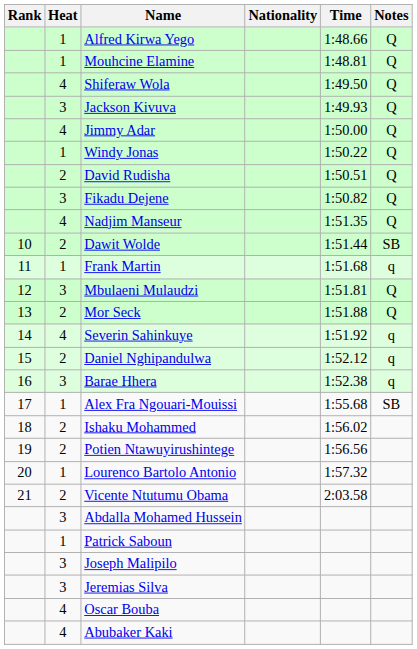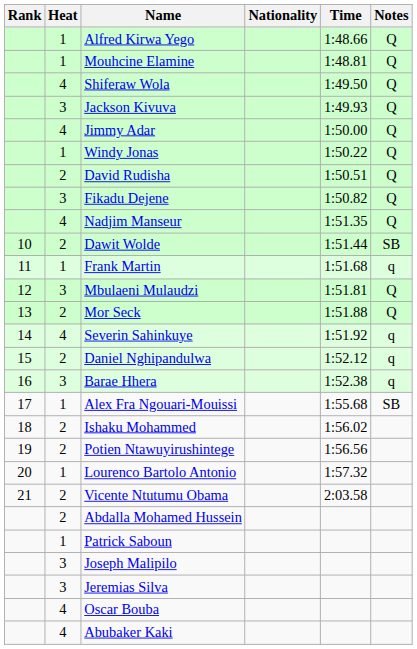 <table class="wikitable sortable" style="text-align:center">
 <tr>
 <th>Rank</th>
 <th>Heat</th>
 <th>Name</th>
 <th>Nationality</th>
 <th>Time</th>
 <th>Notes</th>
 </tr>
 <tr bgcolor=ccffcc>
 <td></td>
 <td>1</td>
 <td align=left><a href='#'>Alfred Kirwa Yego</a></td>
 <td align=left></td>
 <td>1:48.66</td>
 <td>Q</td>
 </tr>
 <tr bgcolor=ccffcc>
 <td></td>
 <td>1</td>
 <td align=left><a href='#'>Mouhcine Elamine</a></td>
 <td align=left></td>
 <td>1:48.81</td>
 <td>Q</td>
 </tr>
 <tr bgcolor=ccffcc>
 <td></td>
 <td>4</td>
 <td align=left><a href='#'>Shiferaw Wola</a></td>
 <td align=left></td>
 <td>1:49.50</td>
 <td>Q</td>
 </tr>
 <tr bgcolor=ccffcc>
 <td></td>
 <td>3</td>
 <td align=left><a href='#'>Jackson Kivuva</a></td>
 <td align=left></td>
 <td>1:49.93</td>
 <td>Q</td>
 </tr>
 <tr bgcolor=ccffcc>
 <td></td>
 <td>4</td>
 <td align=left><a href='#'>Jimmy Adar</a></td>
 <td align=left></td>
 <td>1:50.00</td>
 <td>Q</td>
 </tr>
 <tr bgcolor=ccffcc>
 <td></td>
 <td>1</td>
 <td align=left><a href='#'>Windy Jonas</a></td>
 <td align=left></td>
 <td>1:50.22</td>
 <td>Q</td>
 </tr>
 <tr bgcolor=ccffcc>
 <td></td>
 <td>2</td>
 <td align=left><a href='#'>David Rudisha</a></td>
 <td align=left></td>
 <td>1:50.51</td>
 <td>Q</td>
 </tr>
 <tr bgcolor=ccffcc>
 <td></td>
 <td>3</td>
 <td align=left><a href='#'>Fikadu Dejene</a></td>
 <td align=left></td>
 <td>1:50.82</td>
 <td>Q</td>
 </tr>
 <tr bgcolor=ccffcc>
 <td></td>
 <td>4</td>
 <td align=left><a href='#'>Nadjim Manseur</a></td>
 <td align=left></td>
 <td>1:51.35</td>
 <td>Q</td>
 </tr>
 <tr bgcolor=ccffcc>
 <td>10</td>
 <td>2</td>
 <td align=left><a href='#'>Dawit Wolde</a></td>
 <td align=left></td>
 <td>1:51.44</td>
 <td>SB</td>
 </tr>
 <tr bgcolor=ddffdd>
 <td>11</td>
 <td>1</td>
 <td align=left><a href='#'>Frank Martin</a></td>
 <td align=left></td>
 <td>1:51.68</td>
 <td>q</td>
 </tr>
 <tr bgcolor=ccffcc>
 <td>12</td>
 <td>3</td>
 <td align=left><a href='#'>Mbulaeni Mulaudzi</a></td>
 <td align=left></td>
 <td>1:51.81</td>
 <td>Q</td>
 </tr>
 <tr bgcolor=ccffcc>
 <td>13</td>
 <td>2</td>
 <td align=left><a href='#'>Mor Seck</a></td>
 <td align=left></td>
 <td>1:51.88</td>
 <td>Q</td>
 </tr>
 <tr bgcolor=ddffdd>
 <td>14</td>
 <td>4</td>
 <td align=left><a href='#'>Severin Sahinkuye</a></td>
 <td align=left></td>
 <td>1:51.92</td>
 <td>q</td>
 </tr>
 <tr bgcolor=ddffdd>
 <td>15</td>
 <td>2</td>
 <td align=left><a href='#'>Daniel Nghipandulwa</a></td>
 <td align=left></td>
 <td>1:52.12</td>
 <td>q</td>
 </tr>
 <tr bgcolor=ddffdd>
 <td>16</td>
 <td>3</td>
 <td align=left><a href='#'>Barae Hhera</a></td>
 <td align=left></td>
 <td>1:52.38</td>
 <td>q</td>
 </tr>
 <tr>
 <td>17</td>
 <td>1</td>
 <td align=left><a href='#'>Alex Fra Ngouari-Mouissi</a></td>
 <td align=left></td>
 <td>1:55.68</td>
 <td>SB</td>
 </tr>
 <tr>
 <td>18</td>
 <td>2</td>
 <td align=left><a href='#'>Ishaku Mohammed</a></td>
 <td align=left></td>
 <td>1:56.02</td>
 <td></td>
 </tr>
 <tr>
 <td>19</td>
 <td>2</td>
 <td align=left><a href='#'>Potien Ntawuyirushintege</a></td>
 <td align=left></td>
 <td>1:56.56</td>
 <td></td>
 </tr>
 <tr>
 <td>20</td>
 <td>1</td>
 <td align=left><a href='#'>Lourenco Bartolo Antonio</a></td>
 <td align=left></td>
 <td>1:57.32</td>
 <td></td>
 </tr>
 <tr>
 <td>21</td>
 <td>2</td>
 <td align=left><a href='#'>Vicente Ntutumu Obama</a></td>
 <td align=left></td>
 <td>2:03.58</td>
 <td></td>
 </tr>
 <tr>
 <td></td>
-<td>3</td>
+<td>2</td>
 <td align=left><a href='#'>Abdalla Mohamed Hussein</a></td>
 <td align=left></td>
 <td></td>
 <td></td>
 </tr>
 <tr>
 <td></td>
 <td>1</td>
 <td align=left><a href='#'>Patrick Saboun</a></td>
 <td align=left></td>
 <td></td>
 <td></td>
 </tr>
 <tr>
 <td></td>
 <td>3</td>
 <td align=left><a href='#'>Joseph Malipilo</a></td>
 <td align=left></td>
 <td></td>
 <td></td>
 </tr>
 <tr>
 <td></td>
 <td>3</td>
 <td align=left><a href='#'>Jeremias Silva</a></td>
 <td align=left></td>
 <td></td>
 <td></td>
 </tr>
 <tr>
 <td></td>
 <td>4</td>
 <td align=left><a href='#'>Oscar Bouba</a></td>
 <td align=left></td>
 <td></td>
 <td></td>
 </tr>
 <tr>
 <td></td>
 <td>4</td>
 <td align=left><a href='#'>Abubaker Kaki</a></td>
 <td align=left></td>
 <td></td>
 <td></td>
 </tr>
 </table>
